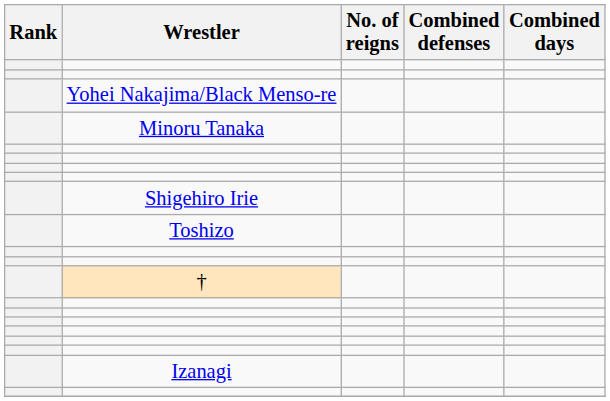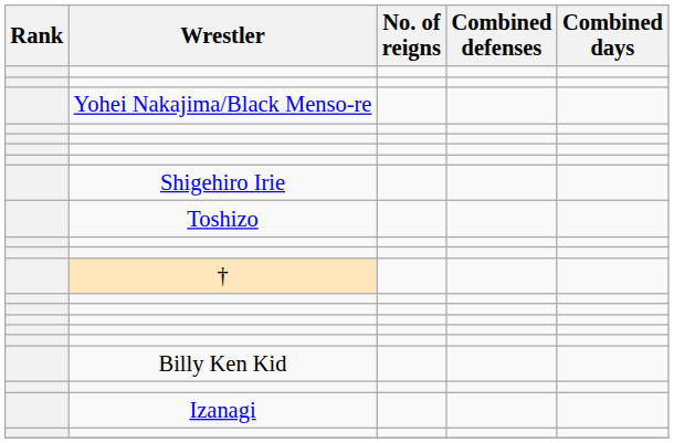 <table class="wikitable sortable" style="text-align: center">
 <tr>
 <th>Rank</th>
 <th>Wrestler</th>
 <th>No. of<br>reigns</th>
 <th>Combined<br>defenses</th>
 <th>Combined<br>days</th>
 </tr>
 <tr>
 <th></th>
 <td></td>
 <td></td>
 <td></td>
 <td></td>
 </tr>
 <tr>
 <th></th>
 <td></td>
 <td></td>
 <td></td>
 <td></td>
 </tr>
 <tr>
 <th></th>
 <td><a href='#'>Yohei Nakajima/Black Menso-re</a></td>
-<td></td>
-<td></td>
-<td></td>
-</tr>
-<tr>
-<th></th>
-<td><a href='#'>Minoru Tanaka</a></td>
 <td></td>
 <td></td>
 <td></td>
 </tr>
 <tr>
 <th></th>
 <td></td>
 <td></td>
 <td></td>
 <td></td>
 </tr>
 <tr>
 <th></th>
 <td></td>
 <td></td>
 <td></td>
 <td></td>
 </tr>
 <tr>
 <th></th>
 <td></td>
 <td></td>
 <td></td>
 <td></td>
 </tr>
 <tr>
 <th></th>
 <td></td>
 <td></td>
 <td></td>
 <td></td>
 </tr>
 <tr>
 <th></th>
 <td><a href='#'>Shigehiro Irie</a></td>
 <td></td>
 <td></td>
 <td></td>
 </tr>
 <tr>
 <th></th>
 <td><a href='#'>Toshizo</a></td>
 <td></td>
 <td></td>
 <td></td>
 </tr>
 <tr>
 <th></th>
 <td></td>
 <td></td>
 <td></td>
 <td></td>
 </tr>
 <tr>
 <th></th>
 <td></td>
 <td></td>
 <td></td>
 <td></td>
 </tr>
 <tr>
 <th></th>
 <td style="background:#ffe6bd;"> †</td>
 <td></td>
 <td></td>
 <td></td>
 </tr>
 <tr>
 <th></th>
 <td></td>
 <td></td>
 <td></td>
 <td></td>
 </tr>
 <tr>
 <th></th>
 <td></td>
 <td></td>
 <td></td>
 <td></td>
 </tr>
 <tr>
 <th></th>
 <td></td>
 <td></td>
 <td></td>
 <td></td>
 </tr>
 <tr>
 <th></th>
 <td></td>
 <td></td>
 <td></td>
 <td></td>
 </tr>
 <tr>
 <th></th>
 <td></td>
 <td></td>
 <td></td>
 <td></td>
 </tr>
 <tr>
 <th></th>
+<td>Billy Ken Kid</td>
+<td></td>
+<td></td>
+<td></td>
+</tr>
+<tr>
+<th></th>
 <td></td>
 <td></td>
 <td></td>
 <td></td>
 </tr>
 <tr>
 <th></th>
 <td><a href='#'>Izanagi</a></td>
 <td></td>
 <td></td>
 <td></td>
 </tr>
 <tr>
 <th></th>
 <td></td>
 <td></td>
 <td></td>
 <td></td>
 </tr>
 <tr>
 </tr>
 </table>
